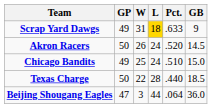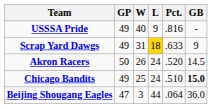 <table class="wikitable sortable" style="font-size:95%; text-align:center;">
 <tr>
 <th>Team</th>
 <th>GP</th>
 <th>W</th>
 <th>L</th>
 <th>Pct.</th>
 <th>GB</th>
+</tr>
+<tr>
+<td><strong><a href='#'>USSSA Pride</a></strong></td>
+<td>49</td>
+<td>40</td>
+<td>9</td>
+<td>.816</td>
+<td>-</td>
 </tr>
 <tr>
 <td><strong><a href='#'>Scrap Yard Dawgs</a></strong></td>
 <td>49</td>
 <td>31</td>
 <td style="background: gold;">18</td>
 <td>.633</td>
 <td>9</td>
 </tr>
 <tr>
 <td><strong><a href='#'>Akron Racers</a></strong></td>
 <td>50</td>
 <td>26</td>
 <td>24</td>
 <td>.520</td>
 <td>14.5</td>
 </tr>
 <tr>
 <td><strong><a href='#'>Chicago Bandits</a></strong></td>
 <td>49</td>
 <td>25</td>
 <td>24</td>
 <td>.510</td>
-<td>15.0</td>
-</tr>
-<tr>
-<td><strong><a href='#'>Texas Charge</a></strong></td>
-<td>50</td>
-<td>22</td>
-<td>28</td>
-<td>.440</td>
-<td>18.5</td>
+<td><strong>15.0</strong></td>
 </tr>
 <tr>
 <td><strong><a href='#'>Beijing Shougang Eagles</a></strong></td>
 <td>47</td>
 <td>3</td>
 <td>44</td>
 <td>.064</td>
 <td>36.0</td>
 </tr>
 </table>
